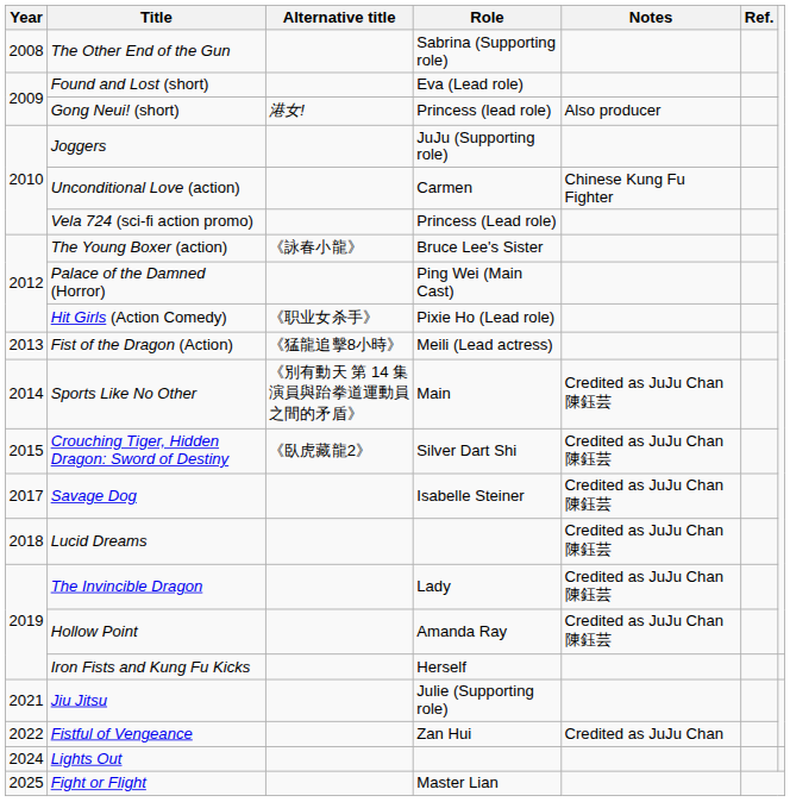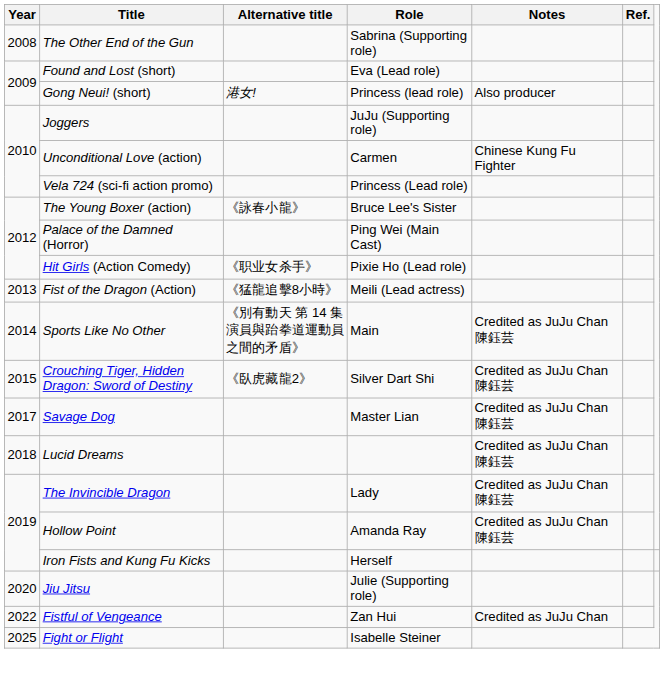 <table class="wikitable" width="800">
 <tr>
 <th width=5%>Year</th>
 <th width=30%>Title</th>
 <th width=20%>Alternative title</th>
 <th width=20%>Role</th>
 <th width=25%>Notes</th>
 <th>Ref.</th>
 </tr>
 <tr>
 <td rowspan="1">2008</td>
 <td><em>The Other End of the Gun</em></td>
 <td></td>
 <td>Sabrina (Supporting role)</td>
 <td></td>
 <td></td>
 </tr>
 <tr>
 <td rowspan="2">2009</td>
 <td><em>Found and Lost</em> (short)</td>
 <td></td>
 <td>Eva (Lead role)</td>
 <td></td>
 <td></td>
 </tr>
 <tr>
 <td><em>Gong Neui!</em> (short)</td>
 <td><em>港女!</em></td>
 <td>Princess (lead role)</td>
 <td>Also producer</td>
 <td></td>
 </tr>
 <tr>
 <td rowspan="3">2010</td>
 <td><em>Joggers</em></td>
 <td></td>
 <td>JuJu (Supporting role)</td>
 <td></td>
 <td></td>
 </tr>
 <tr>
 <td><em>Unconditional Love</em> (action)</td>
 <td></td>
 <td>Carmen</td>
 <td>Chinese Kung Fu Fighter</td>
 <td></td>
 </tr>
 <tr>
 <td><em>Vela 724</em> (sci-fi action promo)</td>
 <td></td>
 <td>Princess (Lead role)</td>
 <td></td>
 <td></td>
 </tr>
 <tr>
 <td rowspan="3">2012</td>
 <td><em>The Young Boxer</em> (action)</td>
 <td>《詠春小龍》</td>
 <td>Bruce Lee's Sister</td>
 <td></td>
 <td></td>
 </tr>
 <tr>
 <td><em>Palace of the Damned</em> (Horror)</td>
 <td></td>
 <td>Ping Wei (Main Cast)</td>
 <td></td>
 <td></td>
 </tr>
 <tr>
 <td><em><a href='#'>Hit Girls</a></em> (Action Comedy)</td>
 <td>《职业女杀手》</td>
 <td>Pixie Ho (Lead role)</td>
 <td></td>
 <td></td>
 </tr>
 <tr>
 <td rowspan="1">2013</td>
 <td><em>Fist of the Dragon</em> (Action)</td>
 <td>《猛龍追擊8小時》</td>
 <td>Meili (Lead actress)</td>
 <td></td>
 <td></td>
 </tr>
 <tr>
 <td rowspan="1">2014</td>
 <td><em>Sports Like No Other</em></td>
 <td>《別有動天 第 14 集 演員與跆拳道運動員之間的矛盾》</td>
 <td>Main</td>
 <td>Credited as JuJu Chan 陳鈺芸</td>
 <td></td>
 </tr>
 <tr>
 <td rowspan="1">2015</td>
 <td><em><a href='#'>Crouching Tiger, Hidden Dragon: Sword of Destiny</a></em></td>
 <td>《臥虎藏龍2》</td>
 <td>Silver Dart Shi</td>
 <td>Credited as JuJu Chan 陳鈺芸</td>
 <td></td>
 </tr>
 <tr>
 <td rowspan="1">2017</td>
 <td><em><a href='#'>Savage Dog</a></em></td>
 <td></td>
-<td>Isabelle Steiner</td>
+<td>Master Lian</td>
 <td>Credited as JuJu Chan 陳鈺芸</td>
 <td></td>
 </tr>
 <tr>
 <td rowspan="1">2018</td>
 <td><em>Lucid Dreams </em></td>
 <td></td>
 <td></td>
 <td>Credited as JuJu Chan 陳鈺芸</td>
 <td><em></em></td>
 </tr>
 <tr>
 <td rowspan="3">2019</td>
 <td><em><a href='#'>The Invincible Dragon</a></em></td>
 <td></td>
 <td>Lady</td>
 <td>Credited as JuJu Chan 陳鈺芸</td>
 <td><em></em></td>
 </tr>
 <tr>
 <td><em>Hollow Point</em></td>
 <td></td>
 <td>Amanda Ray</td>
 <td>Credited as JuJu Chan 陳鈺芸</td>
 <td></td>
 </tr>
 <tr>
 <td><em>Iron Fists and Kung Fu Kicks</em></td>
 <td></td>
 <td>Herself</td>
 <td></td>
 <td></td>
 <td></td>
 </tr>
 <tr>
-<td rowspan="1">2021</td>
+<td rowspan="1">2020</td>
 <td><em><a href='#'>Jiu Jitsu</a></em></td>
 <td></td>
 <td>Julie (Supporting role)</td>
 <td></td>
 <td></td>
 </tr>
 <tr>
 <td rowspan="1">2022</td>
 <td><em><a href='#'>Fistful of Vengeance</a></em></td>
 <td></td>
 <td>Zan Hui</td>
 <td>Credited as JuJu Chan</td>
 <td></td>
 </tr>
 <tr>
-<td rowspan="1">2024</td>
-<td><em><a href='#'>Lights Out</a></em></td>
-<td></td>
-<td></td>
-<td></td>
-<td><em></em></td>
-<td></td>
-</tr>
-<tr>
 <td rowspan="1">2025</td>
 <td><em><a href='#'>Fight or Flight</a></em></td>
 <td></td>
-<td>Master Lian</td>
+<td>Isabelle Steiner</td>
 <td></td>
 </tr>
 </table>
